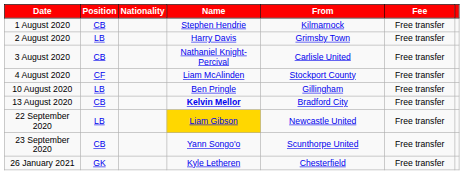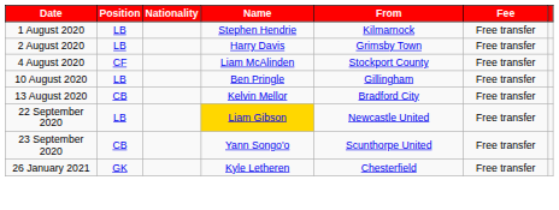 <table class="wikitable"  style="text-align:center; font-size:90%; ">
 <tr>
 <th style="background:#FF0000; color:#ffffff; border:1px solid #000000; width:120px;">Date</th>
 <th style="background:#FF0000; color:#ffffff; border:1px solid #000000; width:50px;">Position</th>
 <th style="background:#FF0000; color:#ffffff; border:1px solid #000000; width:50px;">Nationality</th>
 <th style="background:#FF0000; color:#ffffff; border:1px solid #000000; width:150px;">Name</th>
 <th style="background:#FF0000; color:#ffffff; border:1px solid #000000; width:200px;">From</th>
 <th style="background:#FF0000; color:#ffffff; border:1px solid #000000; width:110px;">Fee</th>
 <th style="background:#FF0000; color:#ffffff; border:1px solid #000000;"></th>
 </tr>
 <tr>
 <td>1 August 2020</td>
-<td><a href='#'>CB</a></td>
+<td><a href='#'>LB</a></td>
 <td></td>
 <td><a href='#'>Stephen Hendrie</a></td>
 <td> <a href='#'>Kilmarnock</a></td>
 <td>Free transfer</td>
 <td></td>
 </tr>
 <tr>
 <td>2 August 2020</td>
 <td><a href='#'>LB</a></td>
 <td></td>
 <td><a href='#'>Harry Davis</a></td>
 <td> <a href='#'>Grimsby Town</a></td>
-<td>Free transfer</td>
-<td></td>
-</tr>
-<tr>
-<td>3 August 2020</td>
-<td><a href='#'>CB</a></td>
-<td></td>
-<td><a href='#'>Nathaniel Knight-Percival</a></td>
-<td> <a href='#'>Carlisle United</a></td>
 <td>Free transfer</td>
 <td></td>
 </tr>
 <tr>
 <td>4 August 2020</td>
 <td><a href='#'>CF</a></td>
 <td></td>
 <td><a href='#'>Liam McAlinden</a></td>
 <td> <a href='#'>Stockport County</a></td>
 <td>Free transfer</td>
 <td></td>
 </tr>
 <tr>
 <td>10 August 2020</td>
 <td><a href='#'>LB</a></td>
 <td></td>
 <td><a href='#'>Ben Pringle</a></td>
 <td> <a href='#'>Gillingham</a></td>
 <td>Free transfer</td>
 <td></td>
 </tr>
 <tr>
 <td>13 August 2020</td>
 <td><a href='#'>CB</a></td>
 <td></td>
-<td><strong><a href='#'>Kelvin Mellor</a></strong></td>
+<td><a href='#'>Kelvin Mellor</a></td>
 <td> <a href='#'>Bradford City</a></td>
 <td>Free transfer</td>
 <td></td>
 </tr>
 <tr>
 <td>22 September 2020</td>
 <td><a href='#'>LB</a></td>
 <td></td>
 <td style="background: gold;"><a href='#'>Liam Gibson</a></td>
 <td> <a href='#'>Newcastle United</a></td>
 <td>Free transfer</td>
 <td></td>
 </tr>
 <tr>
 <td>23 September 2020</td>
 <td><a href='#'>CB</a></td>
 <td></td>
 <td><a href='#'>Yann Songo'o</a></td>
 <td> <a href='#'>Scunthorpe United</a></td>
 <td>Free transfer</td>
 <td></td>
 </tr>
 <tr>
 <td>26 January 2021</td>
 <td><a href='#'>GK</a></td>
 <td></td>
 <td><a href='#'>Kyle Letheren</a></td>
 <td> <a href='#'>Chesterfield</a></td>
 <td>Free transfer</td>
 <td></td>
 </tr>
 </table>
